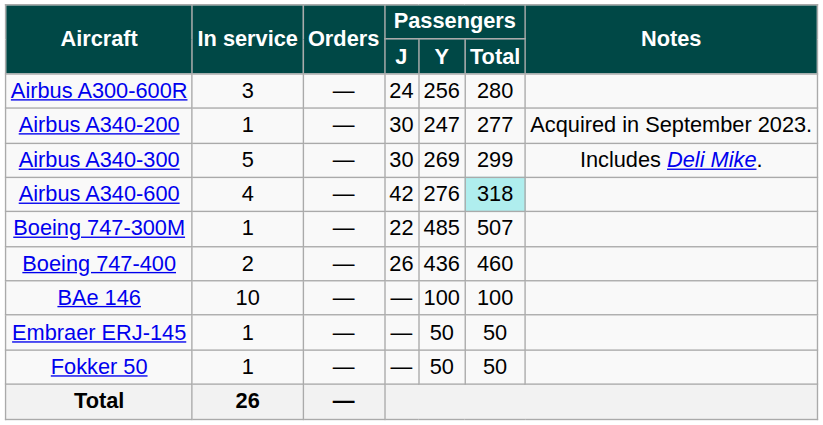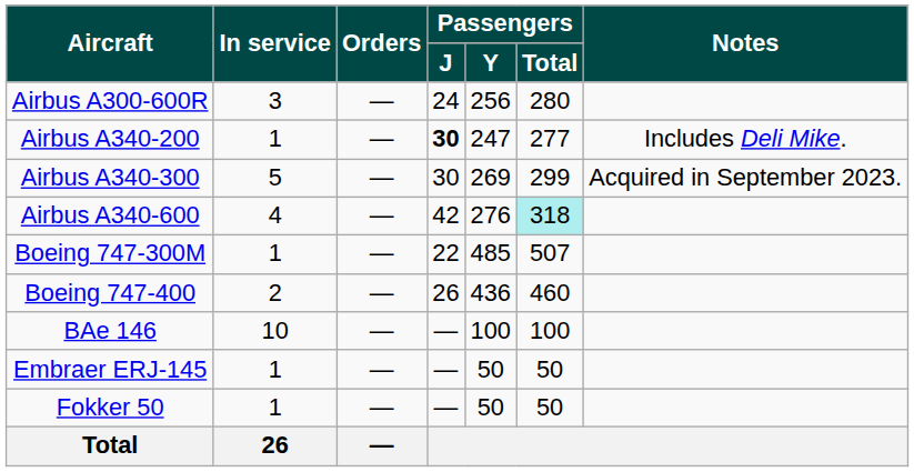 <table class="wikitable" style="border-collapse:collapse;text-align:center;margin:auto;">
 <tr>
 <th rowspan="2" style="background:#004846; color:white;">Aircraft</th>
 <th rowspan="2" style="background:#004846; color:white;">In service</th>
 <th rowspan="2" style="background:#004846; color:white;">Orders</th>
 <th colspan="3" style="background:#004846; color:white;">Passengers</th>
 <th rowspan="2" style="background:#004846; color:white;">Notes</th>
 </tr>
 <tr>
 <th style="background:#004846; color:white;"><abbr>J</abbr></th>
 <th style="background:#004846; color:white;"><abbr>Y</abbr></th>
 <th style="background:#004846; color:white;">Total</th>
 </tr>
 <tr>
 <td><a href='#'>Airbus A300-600R</a></td>
 <td>3</td>
 <td>—</td>
 <td>24</td>
 <td>256</td>
 <td>280</td>
 <td></td>
 </tr>
 <tr>
 <td><a href='#'>Airbus A340-200</a></td>
 <td>1</td>
 <td>—</td>
-<td>30</td>
+<td><strong>30</strong></td>
 <td>247</td>
 <td>277</td>
-<td>Acquired in September 2023.</td>
+<td>Includes <em><a href='#'>Deli Mike</a></em>.</td>
 </tr>
 <tr>
 <td><a href='#'>Airbus A340-300</a></td>
 <td>5</td>
 <td>—</td>
 <td>30</td>
 <td>269</td>
 <td>299</td>
-<td>Includes <em><a href='#'>Deli Mike</a></em>.</td>
+<td>Acquired in September 2023.</td>
 </tr>
 <tr>
 <td><a href='#'>Airbus A340-600</a></td>
 <td>4</td>
 <td>—</td>
 <td>42</td>
 <td>276</td>
 <td style="background: paleturquoise;">318</td>
 <td></td>
 </tr>
 <tr>
 <td><a href='#'>Boeing 747-300M</a></td>
 <td>1</td>
 <td>—</td>
 <td>22</td>
 <td>485</td>
 <td>507</td>
 <td></td>
 </tr>
 <tr>
 <td><a href='#'>Boeing 747-400</a></td>
 <td>2</td>
 <td>—</td>
 <td>26</td>
 <td>436</td>
 <td>460</td>
 <td></td>
 </tr>
 <tr>
 <td><a href='#'>BAe 146</a></td>
 <td>10</td>
 <td>—</td>
 <td>—</td>
 <td>100</td>
 <td>100</td>
 <td></td>
 </tr>
 <tr>
 <td><a href='#'>Embraer ERJ-145</a></td>
 <td>1</td>
 <td>—</td>
 <td>—</td>
 <td>50</td>
 <td>50</td>
 <td></td>
 </tr>
 <tr>
 <td><a href='#'>Fokker 50</a></td>
 <td>1</td>
 <td>—</td>
 <td>—</td>
 <td>50</td>
 <td>50</td>
 <td></td>
 </tr>
 <tr>
 <th>Total</th>
 <th>26</th>
 <th>—</th>
 <th colspan="4"></th>
 </tr>
 </table>
